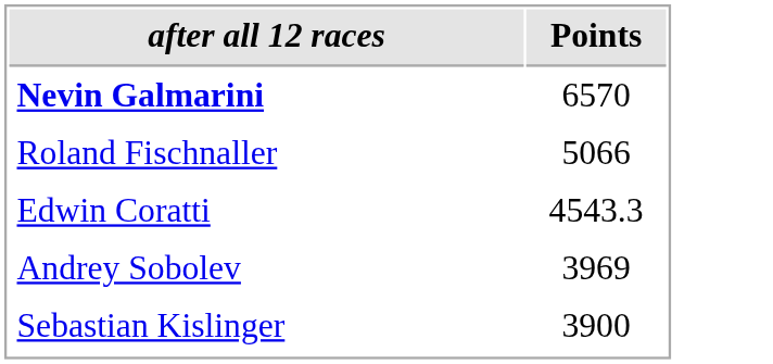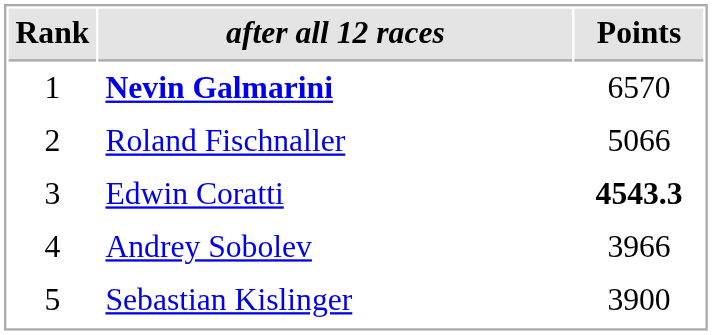 <table cellspacing="1" cellpadding="3" style="border:1px solid #aaa; font-size:86%;">
 <tr style="background:#e4e4e4;">
+<th style="border-bottom:1px solid #aaa; width:10px;">Rank</th>
 <th style="border-bottom:1px solid #aaa; width:200px;"><em>after all 12 races</em></th>
 <th style="border-bottom:1px solid #aaa; width:50px;">Points</th>
 </tr>
 <tr>
+<td align=center>1</td>
 <td><strong> <a href='#'>Nevin Galmarini</a></strong></td>
 <td align=center>6570</td>
 </tr>
 <tr>
+<td align=center>2</td>
 <td> <a href='#'>Roland Fischnaller</a></td>
 <td align=center>5066</td>
 </tr>
 <tr>
+<td align=center>3</td>
 <td> <a href='#'>Edwin Coratti</a></td>
-<td align=center>4543.3</td>
+<td align=center><strong>4543.3</strong></td>
 </tr>
 <tr>
+<td align=center>4</td>
 <td> <a href='#'>Andrey Sobolev</a></td>
-<td align=center>3969</td>
+<td align=center>3966</td>
 </tr>
 <tr>
+<td align=center>5</td>
 <td> <a href='#'>Sebastian Kislinger</a></td>
 <td align=center>3900</td>
 </tr>
 </table>
